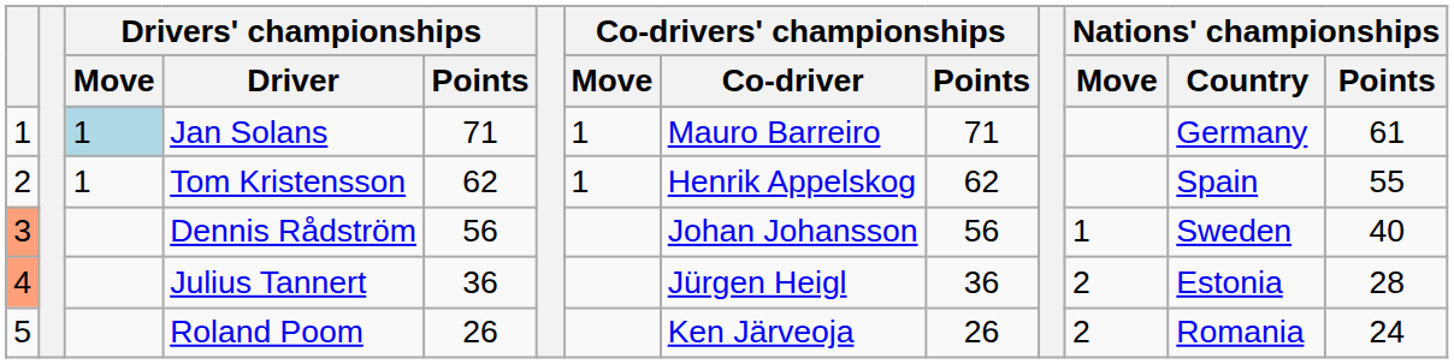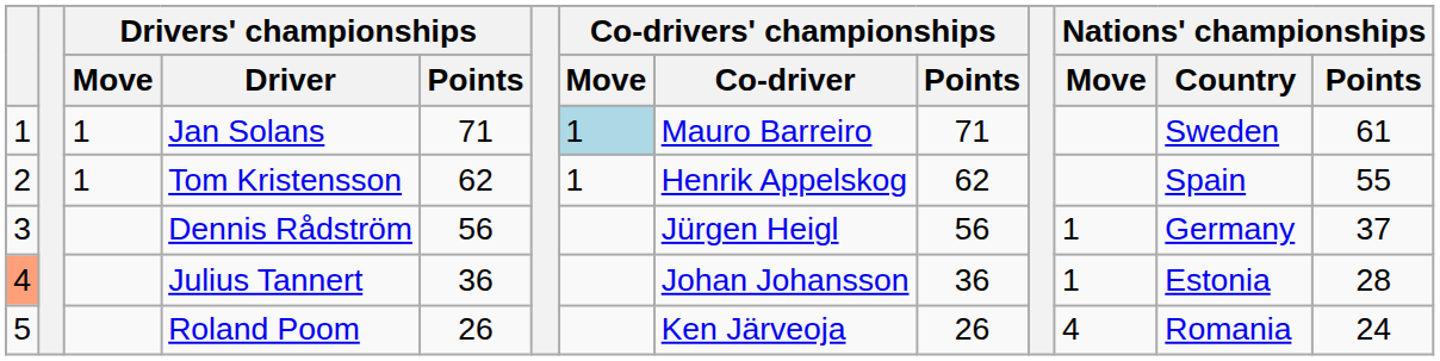 <table class="wikitable" style="font-size:85%;">
 <tr>
 <th rowspan="2"></th>
 <th rowspan="7" style="width:5px;"></th>
 <th colspan="3">Drivers' championships</th>
 <th rowspan="7" style="width:5px;"></th>
 <th colspan="3">Co-drivers' championships</th>
 <th rowspan="7" style="width:5px;"></th>
 <th colspan="3">Nations' championships</th>
 </tr>
 <tr>
 <th>Move</th>
 <th>Driver</th>
 <th>Points</th>
 <th>Move</th>
 <th>Co-driver</th>
 <th>Points</th>
 <th>Move</th>
 <th>Country</th>
 <th>Points</th>
 </tr>
 <tr>
 <td align="center">1</td>
-<td style="background: lightblue;"> 1</td>
+<td> 1</td>
 <td><a href='#'>Jan Solans</a></td>
 <td align="center">71</td>
-<td> 1</td>
+<td style="background: lightblue;"> 1</td>
 <td><a href='#'>Mauro Barreiro</a></td>
 <td align="center">71</td>
 <td></td>
-<td><a href='#'>Germany</a></td>
+<td><a href='#'>Sweden</a></td>
 <td align="center">61</td>
 </tr>
 <tr>
 <td align="center">2</td>
 <td> 1</td>
 <td nowrap><a href='#'>Tom Kristensson</a></td>
 <td align="center">62</td>
 <td> 1</td>
 <td nowrap><a href='#'>Henrik Appelskog</a></td>
 <td align="center">62</td>
 <td></td>
 <td><a href='#'>Spain</a></td>
 <td align="center">55</td>
 </tr>
 <tr>
-<td align="center" style="background: lightsalmon;">3</td>
+<td align="center">3</td>
 <td></td>
 <td nowrap><a href='#'>Dennis Rådström</a></td>
 <td align="center">56</td>
 <td></td>
-<td nowrap><a href='#'>Johan Johansson</a></td>
+<td><a href='#'>Jürgen Heigl</a></td>
 <td align="center">56</td>
 <td> 1</td>
-<td><a href='#'>Sweden</a></td>
-<td align="center">40</td>
+<td><a href='#'>Germany</a></td>
+<td align="center">37</td>
 </tr>
 <tr>
 <td align="center" style="background: lightsalmon;">4</td>
 <td></td>
 <td><a href='#'>Julius Tannert</a></td>
 <td align="center">36</td>
 <td></td>
-<td><a href='#'>Jürgen Heigl</a></td>
+<td nowrap><a href='#'>Johan Johansson</a></td>
 <td align="center">36</td>
-<td> 2</td>
+<td> 1</td>
 <td><a href='#'>Estonia</a></td>
 <td align="center">28</td>
 </tr>
 <tr>
 <td align="center">5</td>
 <td></td>
 <td><a href='#'>Roland Poom</a></td>
 <td align="center">26</td>
 <td></td>
 <td><a href='#'>Ken Järveoja</a></td>
 <td align="center">26</td>
-<td> 2</td>
+<td> 4</td>
 <td><a href='#'>Romania</a></td>
 <td align="center">24</td>
 </tr>
 </table>
